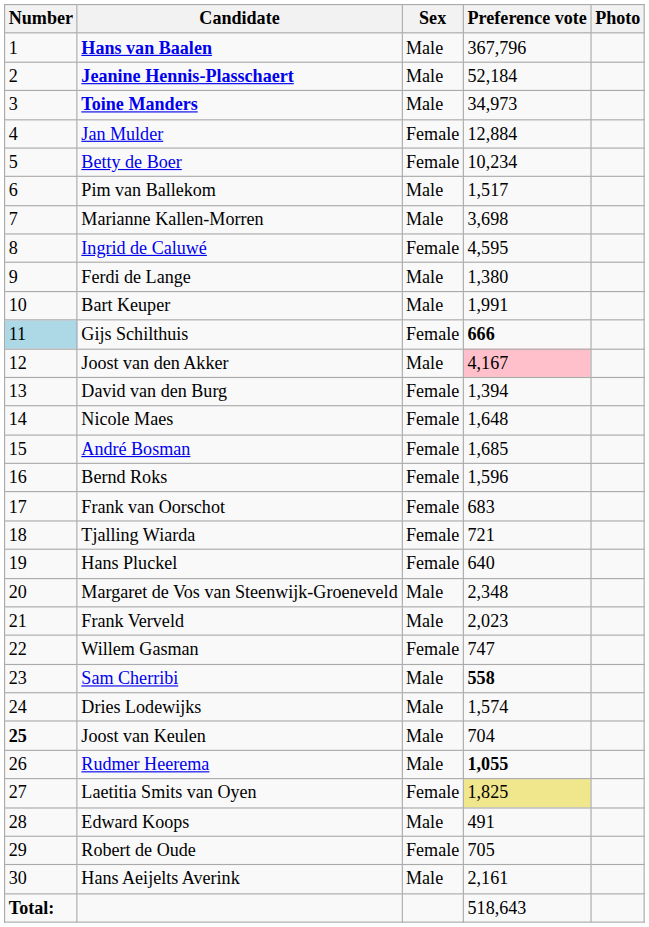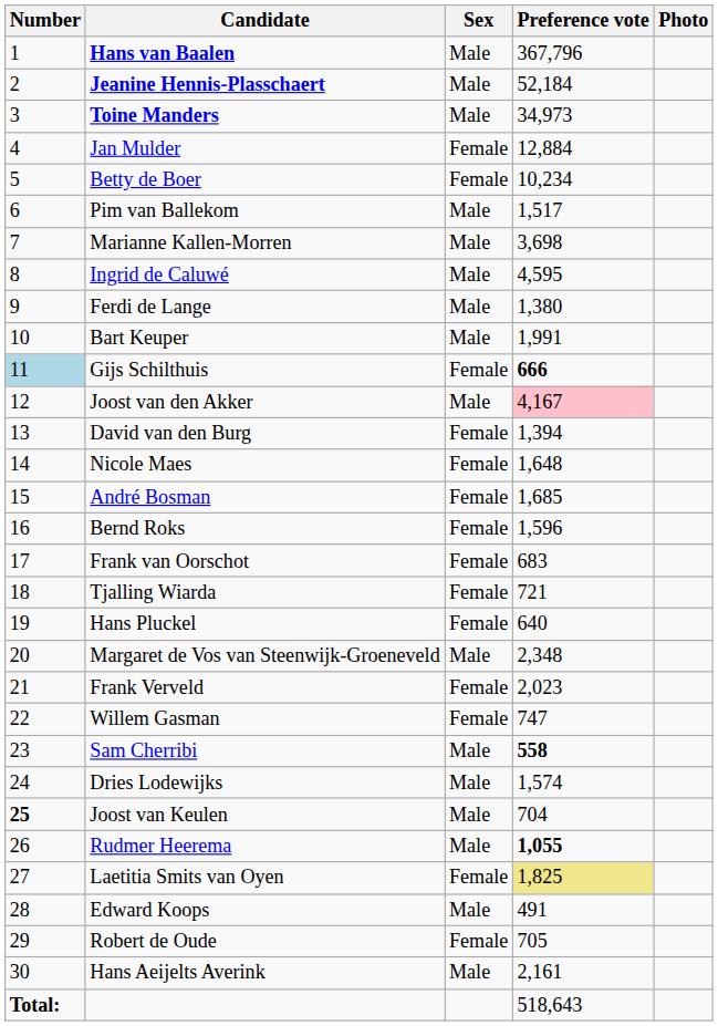 <table class="wikitable vatop">
 <tr>
 <th>Number</th>
 <th>Candidate</th>
 <th>Sex</th>
 <th>Preference vote</th>
 <th>Photo</th>
 </tr>
 <tr>
 <td>1</td>
 <td><strong><a href='#'>Hans van Baalen</a></strong></td>
 <td>Male</td>
 <td>367,796</td>
 <td></td>
 </tr>
 <tr>
 <td>2</td>
 <td><strong><a href='#'>Jeanine Hennis-Plasschaert</a></strong></td>
 <td>Male</td>
 <td>52,184</td>
 <td></td>
 </tr>
 <tr>
 <td>3</td>
 <td><strong><a href='#'>Toine Manders</a></strong></td>
 <td>Male</td>
 <td>34,973</td>
 <td></td>
 </tr>
 <tr>
 <td>4</td>
 <td><a href='#'>Jan Mulder</a></td>
 <td>Female</td>
 <td>12,884</td>
 <td></td>
 </tr>
 <tr>
 <td>5</td>
 <td><a href='#'>Betty de Boer</a></td>
 <td>Female</td>
 <td>10,234</td>
 <td></td>
 </tr>
 <tr>
 <td>6</td>
 <td>Pim van Ballekom</td>
 <td>Male</td>
 <td>1,517</td>
 <td></td>
 </tr>
 <tr>
 <td>7</td>
 <td>Marianne Kallen-Morren</td>
 <td>Male</td>
 <td>3,698</td>
 <td></td>
 </tr>
 <tr>
 <td>8</td>
 <td><a href='#'>Ingrid de Caluwé</a></td>
-<td>Female</td>
+<td>Male</td>
 <td>4,595</td>
 <td></td>
 </tr>
 <tr>
 <td>9</td>
 <td>Ferdi de Lange</td>
 <td>Male</td>
 <td>1,380</td>
 <td></td>
 </tr>
 <tr>
 <td>10</td>
 <td>Bart Keuper</td>
 <td>Male</td>
 <td>1,991</td>
 <td></td>
 </tr>
 <tr>
 <td style="background: lightblue;">11</td>
 <td>Gijs Schilthuis</td>
 <td>Female</td>
 <td><strong>666</strong></td>
 <td></td>
 </tr>
 <tr>
 <td>12</td>
 <td>Joost van den Akker</td>
 <td>Male</td>
 <td style="background: pink;">4,167</td>
 <td></td>
 </tr>
 <tr>
 <td>13</td>
 <td>David van den Burg</td>
 <td>Female</td>
 <td>1,394</td>
 <td></td>
 </tr>
 <tr>
 <td>14</td>
 <td>Nicole Maes</td>
 <td>Female</td>
 <td>1,648</td>
 <td></td>
 </tr>
 <tr>
 <td>15</td>
 <td><a href='#'>André Bosman</a></td>
 <td>Female</td>
 <td>1,685</td>
 <td></td>
 </tr>
 <tr>
 <td>16</td>
 <td>Bernd Roks</td>
 <td>Female</td>
 <td>1,596</td>
 <td></td>
 </tr>
 <tr>
 <td>17</td>
 <td>Frank van Oorschot</td>
 <td>Female</td>
 <td>683</td>
 <td></td>
 </tr>
 <tr>
 <td>18</td>
 <td>Tjalling Wiarda</td>
 <td>Female</td>
 <td>721</td>
 <td></td>
 </tr>
 <tr>
 <td>19</td>
 <td>Hans Pluckel</td>
 <td>Female</td>
 <td>640</td>
 <td></td>
 </tr>
 <tr>
 <td>20</td>
 <td>Margaret de Vos van Steenwijk-Groeneveld</td>
 <td>Male</td>
 <td>2,348</td>
 <td></td>
 </tr>
 <tr>
 <td>21</td>
 <td>Frank Verveld</td>
-<td>Male</td>
+<td>Female</td>
 <td>2,023</td>
 <td></td>
 </tr>
 <tr>
 <td>22</td>
 <td>Willem Gasman</td>
 <td>Female</td>
 <td>747</td>
 <td></td>
 </tr>
 <tr>
 <td>23</td>
 <td><a href='#'>Sam Cherribi</a></td>
 <td>Male</td>
 <td><strong>558</strong></td>
 <td></td>
 </tr>
 <tr>
 <td>24</td>
 <td>Dries Lodewijks</td>
 <td>Male</td>
 <td>1,574</td>
 <td></td>
 </tr>
 <tr>
 <td><strong>25</strong></td>
 <td>Joost van Keulen</td>
 <td>Male</td>
 <td>704</td>
 <td></td>
 </tr>
 <tr>
 <td>26</td>
 <td><a href='#'>Rudmer Heerema</a></td>
 <td>Male</td>
 <td><strong>1,055</strong></td>
 <td></td>
 </tr>
 <tr>
 <td>27</td>
 <td>Laetitia Smits van Oyen</td>
 <td>Female</td>
 <td style="background: khaki;">1,825</td>
 <td></td>
 </tr>
 <tr>
 <td>28</td>
 <td>Edward Koops</td>
 <td>Male</td>
 <td>491</td>
 <td></td>
 </tr>
 <tr>
 <td>29</td>
 <td>Robert de Oude</td>
 <td>Female</td>
 <td>705</td>
 <td></td>
 </tr>
 <tr>
 <td>30</td>
 <td>Hans Aeijelts Averink</td>
 <td>Male</td>
 <td>2,161</td>
 <td></td>
 </tr>
 <tr>
 <td><strong>Total:</strong></td>
 <td></td>
 <td></td>
 <td>518,643</td>
 <td></td>
 </tr>
 </table>
